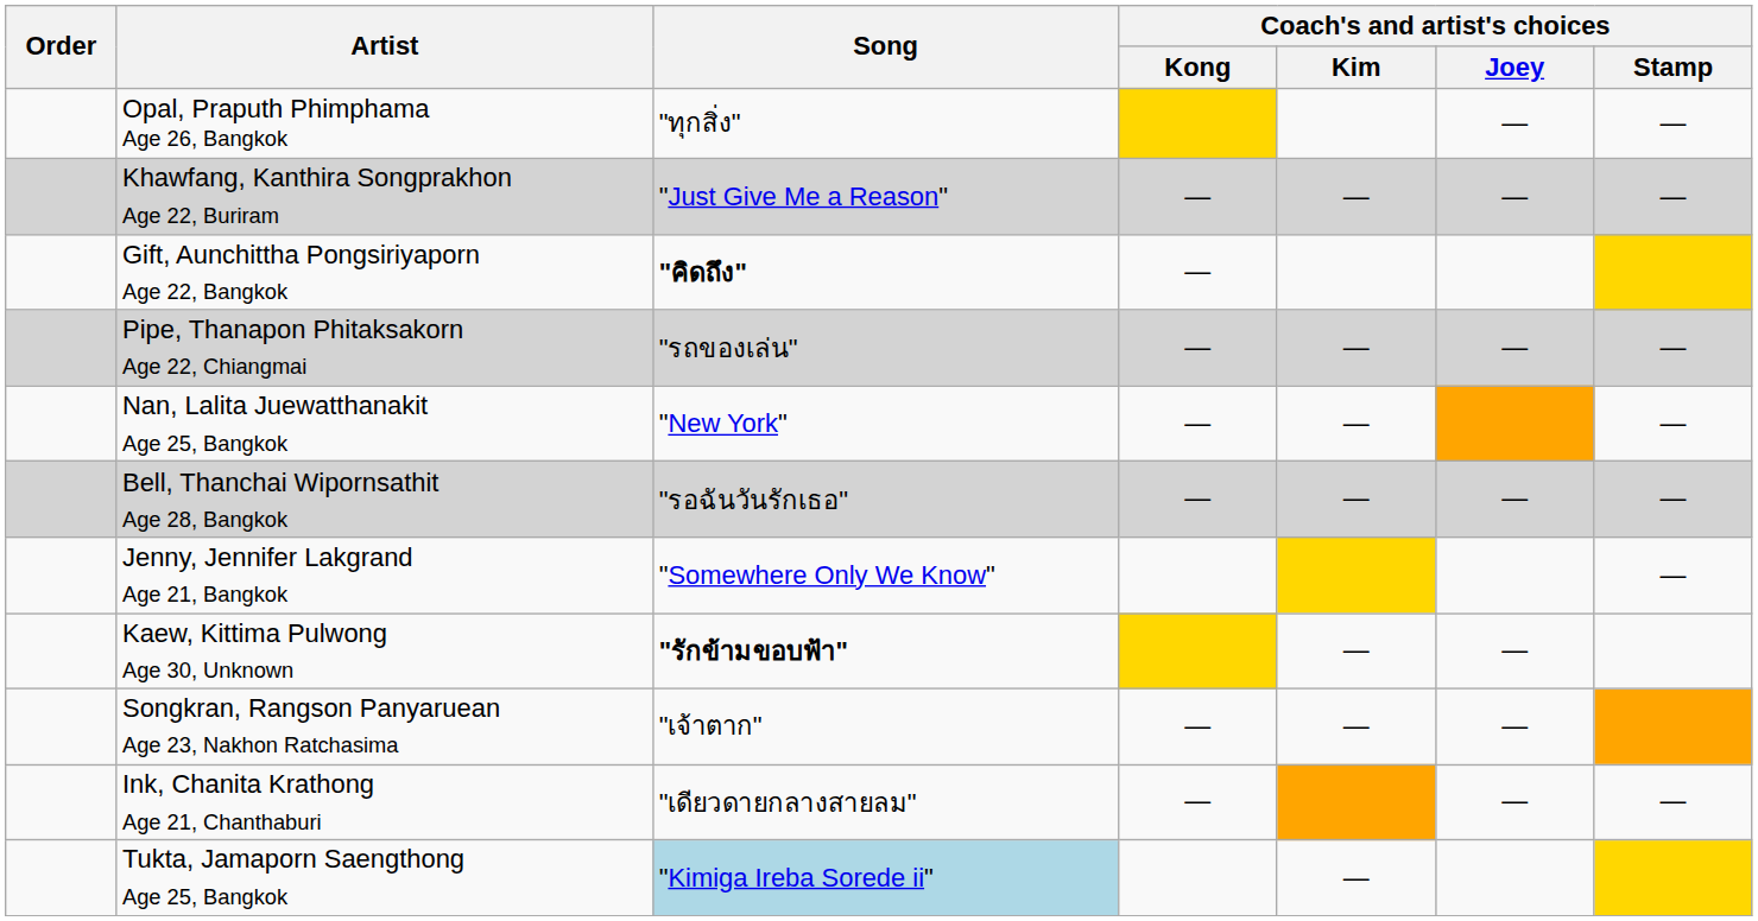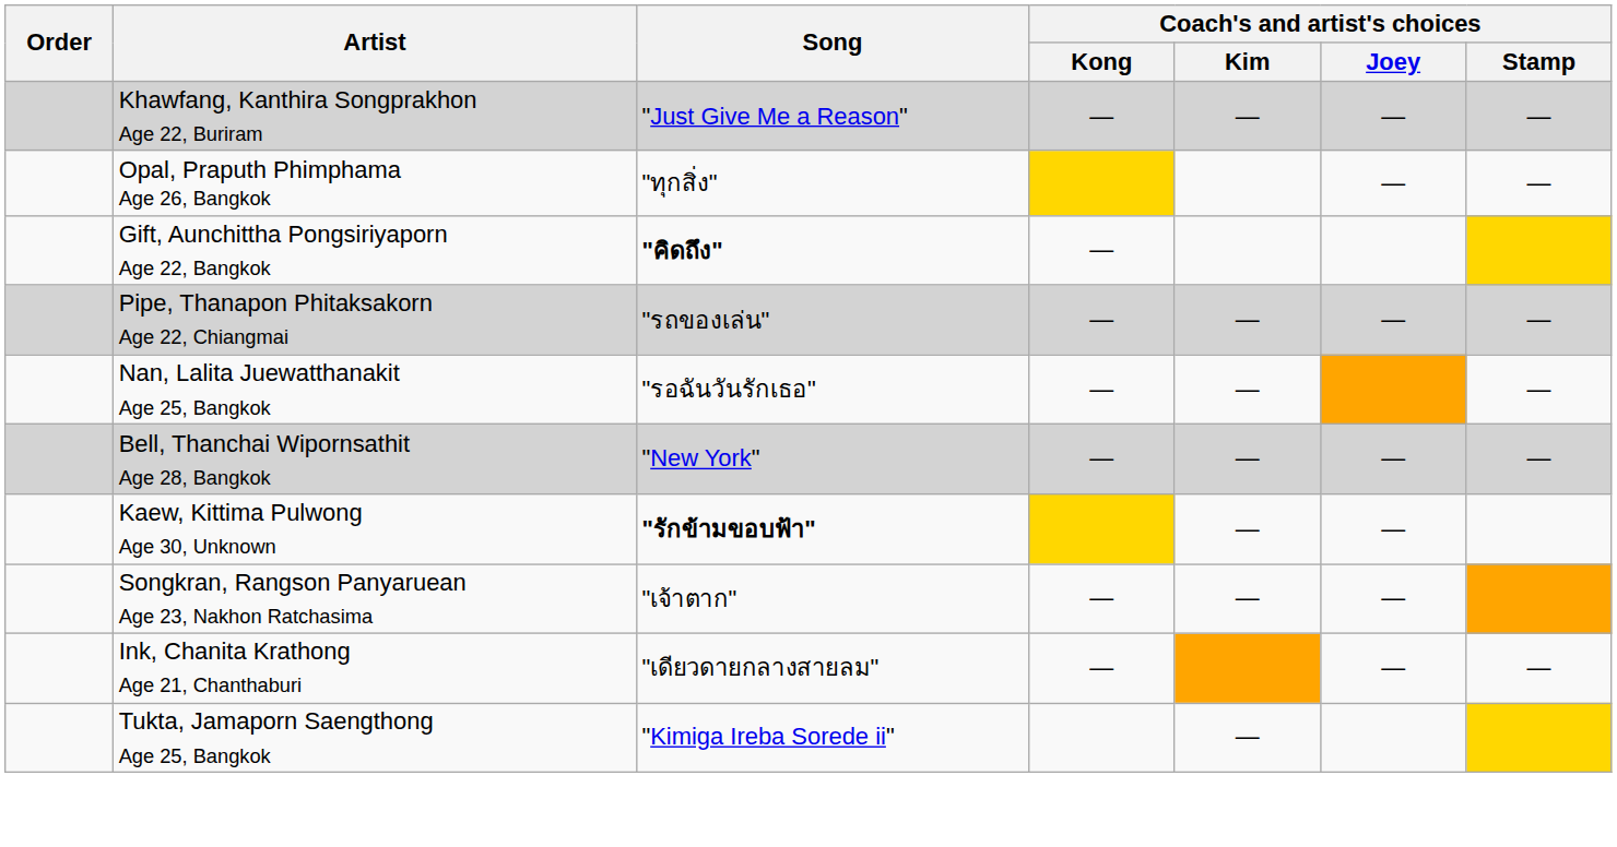 <table class="wikitable" style="width:85%;">
 <tr>
 <th rowspan="2">Order</th>
 <th rowspan="2">Artist</th>
 <th rowspan="2">Song</th>
 <th colspan="4">Coach's and artist's choices</th>
 </tr>
 <tr>
 <th width="90">Kong</th>
 <th width="90">Kim</th>
 <th width="90"><a href='#'>Joey</a></th>
 <th width="90">Stamp</th>
 </tr>
+<tr bgcolor=lightgrey>
+<td></td>
+<td>Khawfang, Kanthira Songprakhon<br><sub>Age 22, Buriram</sub></td>
+<td>"<a href='#'>Just Give Me a Reason</a>"</td>
+<td style = "text-align:center;">—</td>
+<td style = "text-align:center;">—</td>
+<td style = "text-align:center;">—</td>
+<td style = "text-align:center;">—</td>
+</tr>
 <tr>
 <td></td>
 <td>Opal, Praputh Phimphama<br><small>Age 26, Bangkok</small></td>
 <td>"ทุกสิ่ง"</td>
 <td style = "background:gold;text-align:center;"><strong></strong></td>
 <td style = "text-align:center;"><strong></strong></td>
-<td style = "text-align:center;">—</td>
-<td style = "text-align:center;">—</td>
-</tr>
-<tr bgcolor=lightgrey>
-<td></td>
-<td>Khawfang, Kanthira Songprakhon<br><sub>Age 22, Buriram</sub></td>
-<td>"<a href='#'>Just Give Me a Reason</a>"</td>
-<td style = "text-align:center;">—</td>
-<td style = "text-align:center;">—</td>
 <td style = "text-align:center;">—</td>
 <td style = "text-align:center;">—</td>
 </tr>
 <tr>
 <td></td>
 <td>Gift, Aunchittha Pongsiriyaporn<br><sub>Age 22, Bangkok</sub></td>
 <td><strong>"คิดถึง"</strong></td>
 <td style = "text-align:center;">—</td>
 <td style = "text-align:center;"><strong></strong></td>
 <td style = "text-align:center;"><strong></strong></td>
 <td style = "background:gold;text-align:center;"><strong></strong></td>
 </tr>
 <tr bgcolor=lightgrey>
 <td></td>
 <td>Pipe, Thanapon Phitaksakorn<br><sub>Age 22, Chiangmai</sub></td>
 <td>"รถของเล่น"</td>
 <td style = "text-align:center;">—</td>
 <td style = "text-align:center;">—</td>
 <td style = "text-align:center;">—</td>
 <td style = "text-align:center;">—</td>
 </tr>
 <tr>
 <td></td>
 <td>Nan, Lalita Juewatthanakit<br><sub>Age 25, Bangkok</sub></td>
-<td>"<a href='#'>New York</a>"</td>
+<td>"รอฉันวันรักเธอ"</td>
 <td style = "text-align:center;">—</td>
 <td style = "text-align:center;">—</td>
 <td style = "background:orange;text-align:center;"><strong></strong></td>
 <td style = "text-align:center;">—</td>
 </tr>
 <tr bgcolor=lightgrey>
 <td></td>
 <td>Bell, Thanchai Wipornsathit<br><sub>Age 28, Bangkok </sub></td>
-<td>"รอฉันวันรักเธอ"</td>
+<td>"<a href='#'>New York</a>"</td>
 <td style = "text-align:center;">—</td>
 <td style = "text-align:center;">—</td>
 <td style = "text-align:center;">—</td>
-<td style = "text-align:center;">—</td>
-</tr>
-<tr>
-<td></td>
-<td>Jenny, Jennifer Lakgrand<br><sub>Age 21, Bangkok</sub></td>
-<td>"<a href='#'>Somewhere Only We Know</a>"</td>
-<td style = "text-align:center;"><strong></strong></td>
-<td style = "background:gold;text-align:center;"><strong></strong></td>
-<td style = "text-align:center;"><strong></strong></td>
 <td style = "text-align:center;">—</td>
 </tr>
 <tr>
 <td></td>
 <td>Kaew, Kittima Pulwong<br><sub>Age 30, Unknown</sub></td>
 <td><strong>"รักข้ามขอบฟ้า"</strong></td>
 <td style = "background:gold;text-align:center;"></td>
 <td style = "text-align:center;">—</td>
 <td style = "text-align:center;">—</td>
 <td style = "text-align:center;"></td>
 </tr>
 <tr>
 <td></td>
 <td>Songkran, Rangson Panyaruean<br><sub>Age 23, Nakhon Ratchasima</sub></td>
 <td>"เจ้าตาก"</td>
 <td style = "text-align:center;">—</td>
 <td style = "text-align:center;">—</td>
 <td style = "text-align:center;">—</td>
 <td style = "background:orange;text-align:center;"><strong></strong></td>
 </tr>
 <tr>
 <td></td>
 <td>Ink, Chanita Krathong<br><sub>Age 21, Chanthaburi</sub></td>
 <td>"เดียวดายกลางสายลม"</td>
 <td style = "text-align:center;">—</td>
 <td style = "background:orange;text-align:center;"><strong></strong></td>
 <td style = "text-align:center;">—</td>
 <td style = "text-align:center;">—</td>
 </tr>
 <tr>
 <td></td>
 <td>Tukta, Jamaporn Saengthong<br><sub>Age 25, Bangkok</sub></td>
-<td style="background: lightblue;">"<a href='#'>Kimiga Ireba Sorede ii</a>"</td>
+<td>"<a href='#'>Kimiga Ireba Sorede ii</a>"</td>
 <td style = "text-align:center;"><strong></strong></td>
 <td style = "text-align:center;">—</td>
 <td style = "text-align:center;"><strong></strong></td>
 <td style = "background:gold;text-align:center;"><strong></strong></td>
 </tr>
 <tr bgcolor=lightgrey>
 </tr>
 </table>
